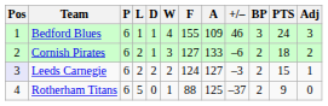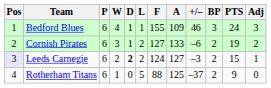 <table class="wikitable" style="text-align:center;">
 <tr>
 <th>Pos</th>
 <th>Team</th>
 <th>P</th>
+<th>W</th>
+<th>D</th>
 <th>L</th>
-<th>D</th>
-<th>W</th>
 <th>F</th>
 <th>A</th>
 <th>+/–</th>
 <th>BP</th>
 <th>PTS</th>
 <th>Adj</th>
 </tr>
 <tr bgcolor="#ccffcc">
 <td>1</td>
 <td style="text-align:left"><a href='#'>Bedford Blues</a></td>
 <td>6</td>
+<td>4</td>
 <td>1</td>
 <td>1</td>
-<td>4</td>
 <td>155</td>
 <td>109</td>
 <td>46</td>
 <td>3</td>
 <td>24</td>
 <td>3</td>
 </tr>
 <tr bgcolor="#ccffcc">
 <td>2</td>
 <td style="text-align:left"><a href='#'>Cornish Pirates</a></td>
 <td>6</td>
+<td>3</td>
+<td>1</td>
 <td>2</td>
-<td>1</td>
-<td>3</td>
 <td>127</td>
 <td>133</td>
 <td>–6</td>
 <td>2</td>
-<td>18</td>
+<td>19</td>
 <td>2</td>
 </tr>
 <tr>
 <td style="background: lavender;">3</td>
 <td style="text-align:left"><a href='#'>Leeds Carnegie</a></td>
 <td>6</td>
 <td>2</td>
-<td>2</td>
+<td><strong>2</strong></td>
 <td>2</td>
 <td>124</td>
 <td>127</td>
 <td>–3</td>
 <td>2</td>
 <td>15</td>
 <td>1</td>
 </tr>
 <tr>
 <td>4</td>
 <td style="text-align:left"><a href='#'>Rotherham Titans</a></td>
 <td>6</td>
+<td>1</td>
+<td>0</td>
 <td>5</td>
-<td>0</td>
-<td>1</td>
 <td>88</td>
 <td>125</td>
 <td>–37</td>
 <td>2</td>
 <td>9</td>
 <td>0</td>
 </tr>
 </table>
